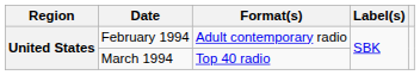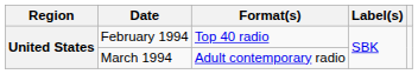 <table class="wikitable plainrowheaders">
 <tr>
 <th scope="col">Region</th>
 <th scope="col">Date</th>
 <th scope="col">Format(s)</th>
 <th scope="col">Label(s)</th>
 <th scope="col"></th>
 </tr>
 <tr>
 <th scope="row" rowspan="2">United States</th>
 <td>February 1994</td>
-<td><a href='#'>Adult contemporary</a> radio</td>
+<td><a href='#'>Top 40 radio</a></td>
 <td rowspan="2"><a href='#'>SBK</a></td>
 <td rowspan="2"></td>
 </tr>
 <tr>
 <td>March 1994</td>
-<td><a href='#'>Top 40 radio</a></td>
+<td><a href='#'>Adult contemporary</a> radio</td>
 </tr>
 </table>
